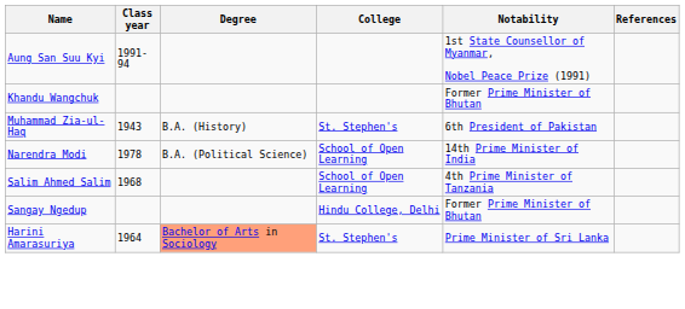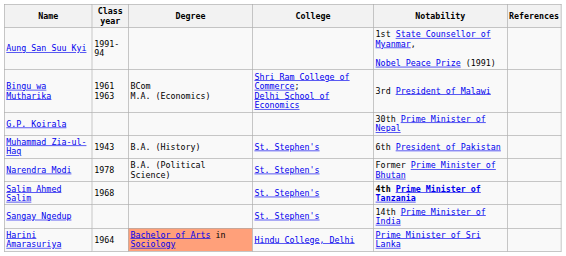 <table class="wikitable sortable">
 <tr>
 <th>Name</th>
 <th>Class<br>year</th>
 <th>Degree</th>
 <th>College</th>
 <th class="unsortable">Notability</th>
 <th class="unsortable">References</th>
 </tr>
 <tr>
 <td><a href='#'>Aung San Suu Kyi</a></td>
 <td>1991-94</td>
 <td></td>
 <td></td>
 <td>1st <a href='#'>State Counsellor of Myanmar</a>,<br><br> <a href='#'>Nobel Peace Prize</a> (1991)</td>
 <td></td>
 </tr>
 <tr>
-<td><a href='#'>Khandu Wangchuk</a></td>
+<td><a href='#'>Bingu wa Mutharika</a></td>
+<td>1961<br>1963</td>
+<td>BCom<br>M.A. (Economics)</td>
+<td><a href='#'>Shri Ram College of Commerce</a>;<br><a href='#'>Delhi School of Economics</a></td>
+<td>3rd <a href='#'>President of Malawi</a></td>
+<td></td>
+</tr>
+<tr>
+<td><a href='#'>G.P. Koirala</a></td>
 <td></td>
 <td></td>
 <td></td>
-<td>Former <a href='#'>Prime Minister of Bhutan</a></td>
+<td>30th <a href='#'>Prime Minister of Nepal</a></td>
 <td></td>
 </tr>
 <tr>
 <td><a href='#'>Muhammad Zia-ul-Haq</a></td>
 <td>1943</td>
 <td>B.A. (History)</td>
 <td><a href='#'>St. Stephen's</a></td>
 <td>6th <a href='#'>President of Pakistan</a></td>
 <td></td>
 </tr>
 <tr>
 <td><a href='#'>Narendra Modi</a></td>
 <td>1978</td>
 <td>B.A. (Political Science)</td>
-<td><a href='#'>School of Open Learning</a></td>
-<td>14th <a href='#'>Prime Minister of India</a></td>
+<td><a href='#'>St. Stephen's</a></td>
+<td>Former <a href='#'>Prime Minister of Bhutan</a></td>
 <td></td>
 </tr>
 <tr>
 <td><a href='#'>Salim Ahmed Salim</a></td>
 <td>1968</td>
 <td></td>
-<td><a href='#'>School of Open Learning</a></td>
-<td>4th <a href='#'>Prime Minister of Tanzania</a></td>
+<td><a href='#'>St. Stephen's</a></td>
+<td><strong>4th <a href='#'>Prime Minister of Tanzania</a></strong></td>
 <td></td>
 </tr>
 <tr>
 <td><a href='#'>Sangay Ngedup</a></td>
 <td></td>
 <td></td>
-<td><a href='#'>Hindu College, Delhi</a></td>
-<td>Former <a href='#'>Prime Minister of Bhutan</a></td>
+<td><a href='#'>St. Stephen's</a></td>
+<td>14th <a href='#'>Prime Minister of India</a></td>
 <td></td>
 </tr>
 <tr>
 <td><a href='#'>Harini Amarasuriya</a></td>
 <td>1964</td>
 <td style="background: lightsalmon;"><a href='#'>Bachelor of Arts</a> in <a href='#'>Sociology</a></td>
-<td><a href='#'>St. Stephen's</a></td>
+<td><a href='#'>Hindu College, Delhi</a></td>
 <td><a href='#'>Prime Minister of Sri Lanka</a></td>
 <td></td>
 </tr>
 </table>
